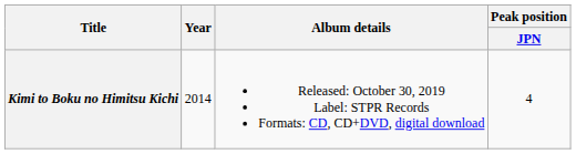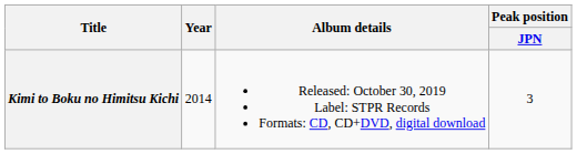 <table class="wikitable plainrowheaders" style="font-size:small; text-align:center">
 <tr>
 <th scope="col" rowspan="2">Title</th>
 <th scope="col" rowspan="2">Year</th>
 <th scope="col" rowspan="2">Album details</th>
 <th scope="col" colspan="1">Peak position</th>
 </tr>
 <tr>
 <th><a href='#'>JPN</a></th>
 </tr>
 <tr>
 <th scope="row"><em>Kimi to Boku no Himitsu Kichi</em></th>
 <td>2014</td>
 <td><br><ul><li>Released: October 30, 2019</li><li>Label: STPR Records</li><li>Formats: <a href='#'>CD</a>, CD+<a href='#'>DVD</a>, <a href='#'>digital download</a></li></ul></td>
-<td>4</td>
+<td>3</td>
 </tr>
 </table>
